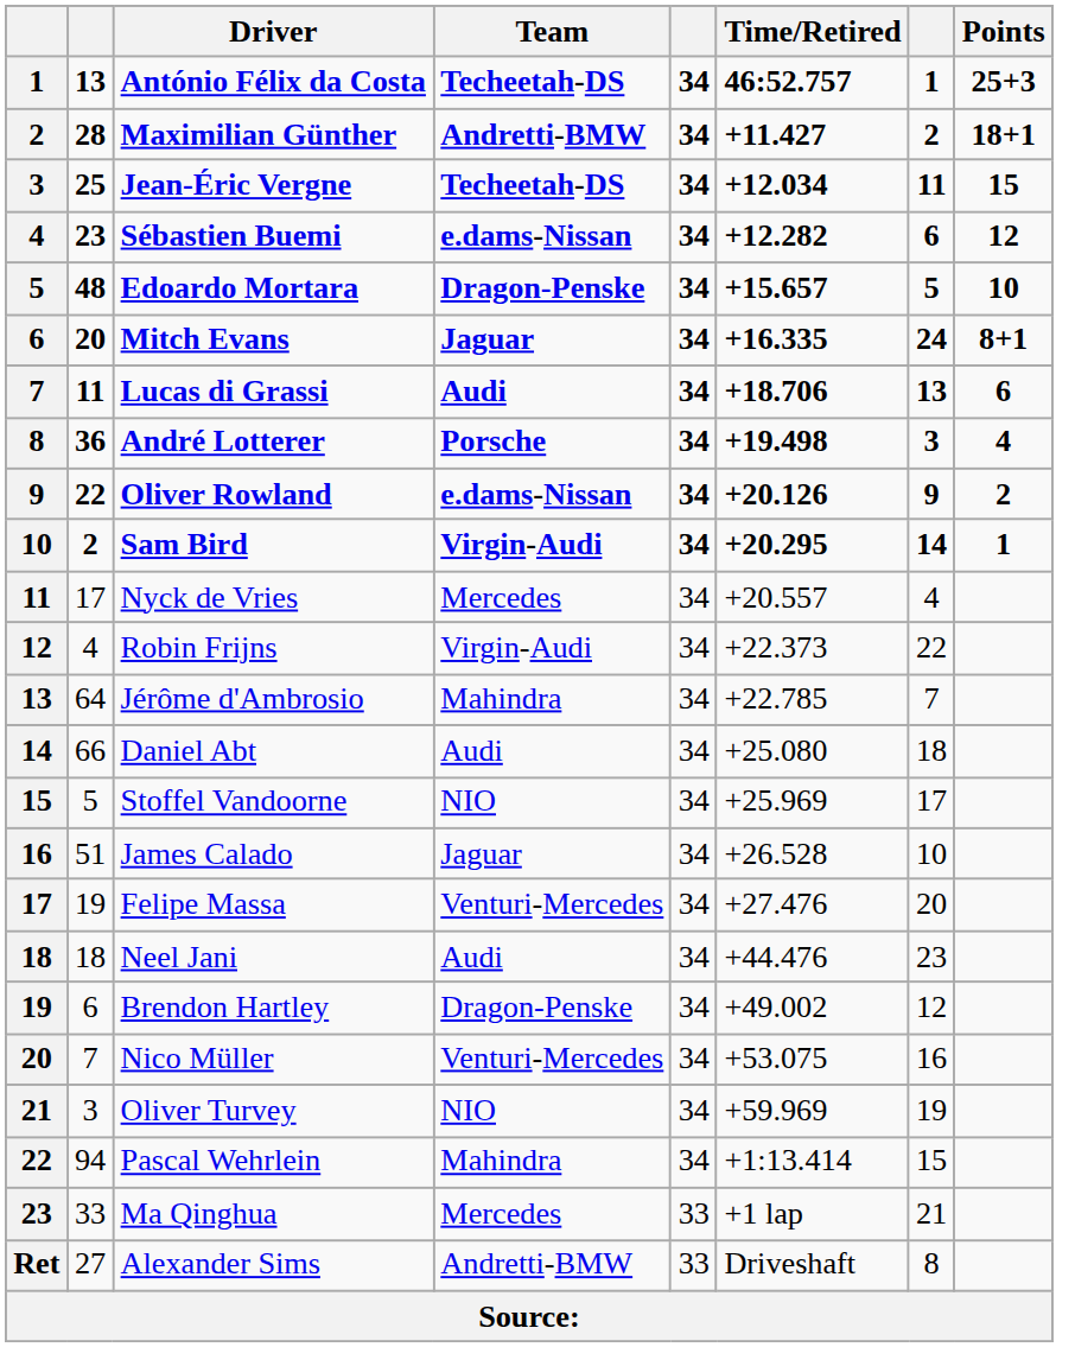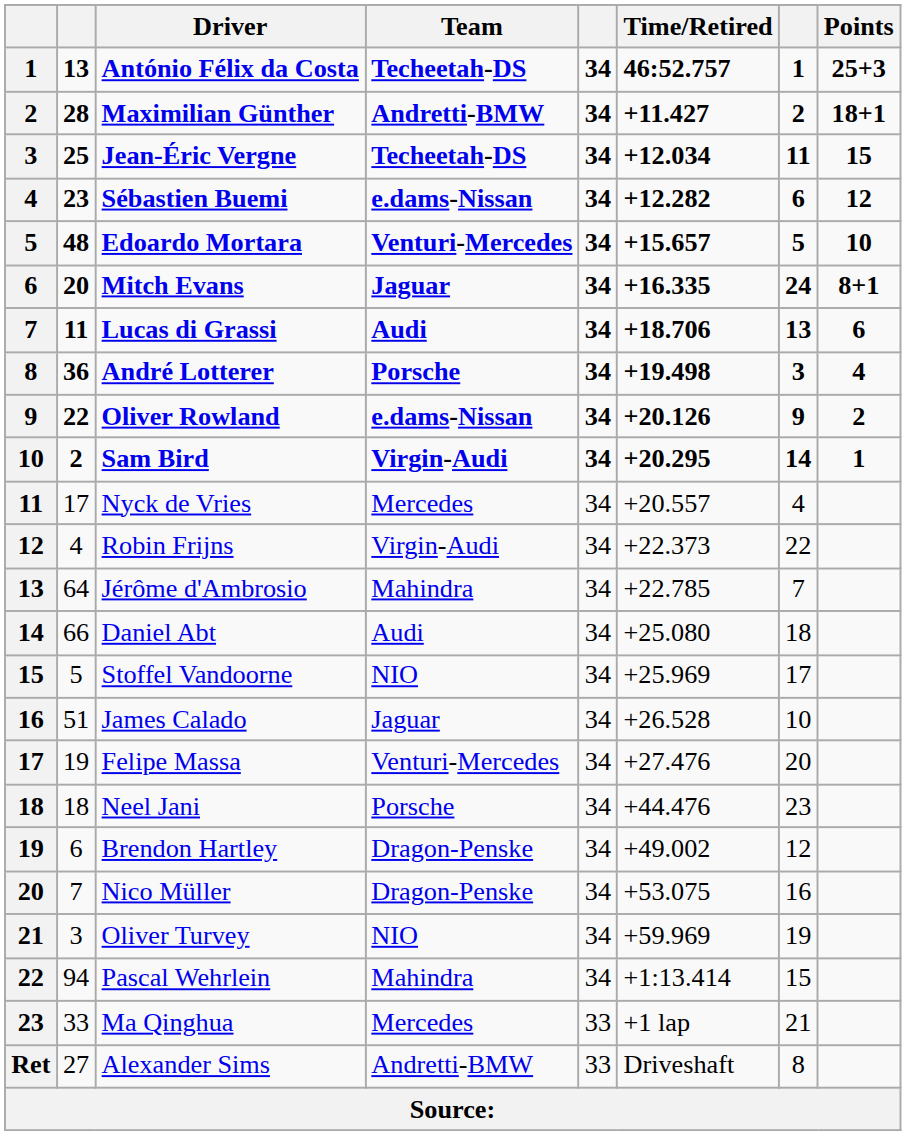 <table class="wikitable sortable" style="font-size: 85%">
 <tr>
 <th scope="col"></th>
 <th scope="col"></th>
 <th scope="col">Driver</th>
 <th scope="col">Team</th>
 <th scope="col"></th>
 <th scope="col" class="unsortable">Time/Retired</th>
 <th scope="col"></th>
 <th scope="col">Points</th>
 </tr>
 <tr style="font-weight:bold">
 <th scope="row">1</th>
 <td align="center">13</td>
 <td data-sort-value="COS"> <a href='#'>António Félix da Costa</a></td>
 <td><a href='#'>Techeetah</a>-<a href='#'>DS</a></td>
 <td align="center">34</td>
 <td>46:52.757</td>
 <td align="center">1</td>
 <td align="center">25+3</td>
 </tr>
 <tr style="font-weight:bold">
 <th scope="row">2</th>
 <td align="center">28</td>
 <td data-sort-value="GUN"> <a href='#'>Maximilian Günther</a></td>
 <td><a href='#'>Andretti</a>-<a href='#'>BMW</a></td>
 <td align="center">34</td>
 <td>+11.427</td>
 <td align="center">2</td>
 <td align="center">18+1</td>
 </tr>
 <tr style="font-weight:bold">
 <th scope="row">3</th>
 <td align="center">25</td>
 <td data-sort-value="VER"> <a href='#'>Jean-Éric Vergne</a></td>
 <td><a href='#'>Techeetah</a>-<a href='#'>DS</a></td>
 <td align="center">34</td>
 <td>+12.034</td>
 <td align="center">11</td>
 <td align="center">15</td>
 </tr>
 <tr style="font-weight:bold">
 <th scope="row">4</th>
 <td align="center">23</td>
 <td data-sort-value="BUE"> <a href='#'>Sébastien Buemi</a></td>
 <td><a href='#'>e.dams</a>-<a href='#'>Nissan</a></td>
 <td align="center">34</td>
 <td>+12.282</td>
 <td align="center">6</td>
 <td align="center">12</td>
 </tr>
 <tr style="font-weight:bold">
 <th scope="row">5</th>
 <td align="center">48</td>
 <td data-sort-value="MOR"> <a href='#'>Edoardo Mortara</a></td>
-<td><a href='#'>Dragon-Penske</a></td>
+<td><a href='#'>Venturi</a>-<a href='#'>Mercedes</a></td>
 <td align="center">34</td>
 <td>+15.657</td>
 <td align="center">5</td>
 <td align="center">10</td>
 </tr>
 <tr style="font-weight:bold">
 <th scope="row">6</th>
 <td align="center">20</td>
 <td data-sort-value="EVA"> <a href='#'>Mitch Evans</a></td>
 <td><a href='#'>Jaguar</a></td>
 <td align="center">34</td>
 <td>+16.335</td>
 <td align="center">24</td>
 <td align="center">8+1</td>
 </tr>
 <tr style="font-weight:bold">
 <th scope="row">7</th>
 <td align="center">11</td>
 <td data-sort-value="GRA"> <a href='#'>Lucas di Grassi</a></td>
 <td><a href='#'>Audi</a></td>
 <td align="center">34</td>
 <td>+18.706</td>
 <td align="center">13</td>
 <td align="center">6</td>
 </tr>
 <tr style="font-weight:bold">
 <th scope="row">8</th>
 <td align="center">36</td>
 <td data-sort-value="LOT"> <a href='#'>André Lotterer</a></td>
 <td><a href='#'>Porsche</a></td>
 <td align="center">34</td>
 <td>+19.498</td>
 <td align="center">3</td>
 <td align="center">4</td>
 </tr>
 <tr style="font-weight:bold">
 <th scope="row">9</th>
 <td align="center">22</td>
 <td data-sort-value="ROW"> <a href='#'>Oliver Rowland</a></td>
 <td><a href='#'>e.dams</a>-<a href='#'>Nissan</a></td>
 <td align="center">34</td>
 <td>+20.126</td>
 <td align="center">9</td>
 <td align="center">2</td>
 </tr>
 <tr style="font-weight:bold">
 <th scope="row">10</th>
 <td align="center">2</td>
 <td data-sort-value="BIR"> <a href='#'>Sam Bird</a></td>
 <td><a href='#'>Virgin</a>-<a href='#'>Audi</a></td>
 <td align="center">34</td>
 <td>+20.295</td>
 <td align="center">14</td>
 <td align="center">1</td>
 </tr>
 <tr>
 <th scope="row">11</th>
 <td align="center">17</td>
 <td data-sort-value="DEV"> <a href='#'>Nyck de Vries</a></td>
 <td><a href='#'>Mercedes</a></td>
 <td align="center">34</td>
 <td>+20.557</td>
 <td align="center">4</td>
 <td></td>
 </tr>
 <tr>
 <th scope="row">12</th>
 <td align="center">4</td>
 <td data-sort-value="FRI"> <a href='#'>Robin Frijns</a></td>
 <td><a href='#'>Virgin</a>-<a href='#'>Audi</a></td>
 <td align="center">34</td>
 <td>+22.373</td>
 <td align="center">22</td>
 <td></td>
 </tr>
 <tr>
 <th scope="row">13</th>
 <td align="center">64</td>
 <td data-sort-value="AMB"> <a href='#'>Jérôme d'Ambrosio</a></td>
 <td><a href='#'>Mahindra</a></td>
 <td align="center">34</td>
 <td>+22.785</td>
 <td align="center">7</td>
 <td></td>
 </tr>
 <tr>
 <th scope="row">14</th>
 <td align="center">66</td>
 <td data-sort-value="ABT"> <a href='#'>Daniel Abt</a></td>
 <td><a href='#'>Audi</a></td>
 <td align="center">34</td>
 <td>+25.080</td>
 <td align="center">18</td>
 <td></td>
 </tr>
 <tr>
 <th scope="row">15</th>
 <td align="center">5</td>
 <td data-sort-value="VAN"> <a href='#'>Stoffel Vandoorne</a></td>
 <td><a href='#'>NIO</a></td>
 <td align="center">34</td>
 <td>+25.969</td>
 <td align="center">17</td>
 <td></td>
 </tr>
 <tr>
 <th scope="row">16</th>
 <td align="center">51</td>
 <td data-sort-value="CAL"> <a href='#'>James Calado</a></td>
 <td><a href='#'>Jaguar</a></td>
 <td align="center">34</td>
 <td>+26.528</td>
 <td align="center">10</td>
 <td></td>
 </tr>
 <tr>
 <th scope="row">17</th>
 <td align="center">19</td>
 <td data-sort-value="MAS"> <a href='#'>Felipe Massa</a></td>
 <td><a href='#'>Venturi</a>-<a href='#'>Mercedes</a></td>
 <td align="center">34</td>
 <td>+27.476</td>
 <td align="center">20</td>
 <td></td>
 </tr>
 <tr>
 <th scope="row">18</th>
 <td align="center">18</td>
 <td data-sort-value="JAN"> <a href='#'>Neel Jani</a></td>
-<td><a href='#'>Audi</a></td>
+<td><a href='#'>Porsche</a></td>
 <td align="center">34</td>
 <td>+44.476</td>
 <td align="center">23</td>
 <td></td>
 </tr>
 <tr>
 <th scope="row">19</th>
 <td align="center">6</td>
 <td data-sort-value="HAR"> <a href='#'>Brendon Hartley</a></td>
 <td><a href='#'>Dragon-Penske</a></td>
 <td align="center">34</td>
 <td>+49.002</td>
 <td align="center">12</td>
 <td></td>
 </tr>
 <tr>
 <th scope="row">20</th>
 <td align="center">7</td>
 <td data-sort-value="MUL"> <a href='#'>Nico Müller</a></td>
-<td><a href='#'>Venturi</a>-<a href='#'>Mercedes</a></td>
+<td><a href='#'>Dragon-Penske</a></td>
 <td align="center">34</td>
 <td>+53.075</td>
 <td align="center">16</td>
 <td></td>
 </tr>
 <tr>
 <th scope="row">21</th>
 <td align="center">3</td>
 <td data-sort-value="TUR"> <a href='#'>Oliver Turvey</a></td>
 <td><a href='#'>NIO</a></td>
 <td align="center">34</td>
 <td>+59.969</td>
 <td align="center">19</td>
 <td></td>
 </tr>
 <tr>
 <th scope="row">22</th>
 <td align="center">94</td>
 <td data-sort-value="WEH"> <a href='#'>Pascal Wehrlein</a></td>
 <td><a href='#'>Mahindra</a></td>
 <td align="center">34</td>
 <td>+1:13.414</td>
 <td align="center">15</td>
 <td></td>
 </tr>
 <tr>
 <th scope="row">23</th>
 <td align="center">33</td>
 <td data-sort-value="QIN"> <a href='#'>Ma Qinghua</a></td>
 <td><a href='#'>Mercedes</a></td>
 <td align="center">33</td>
 <td>+1 lap</td>
 <td align="center">21</td>
 <td></td>
 </tr>
 <tr>
 <th scope="row" data-sort-value="24">Ret</th>
 <td align="center">27</td>
 <td data-sort-value="SIM"> <a href='#'>Alexander Sims</a></td>
 <td><a href='#'>Andretti</a>-<a href='#'>BMW</a></td>
 <td align="center">33</td>
 <td>Driveshaft</td>
 <td align="center">8</td>
 <td></td>
 </tr>
 <tr>
 <th colspan="8">Source:</th>
 </tr>
 </table>
